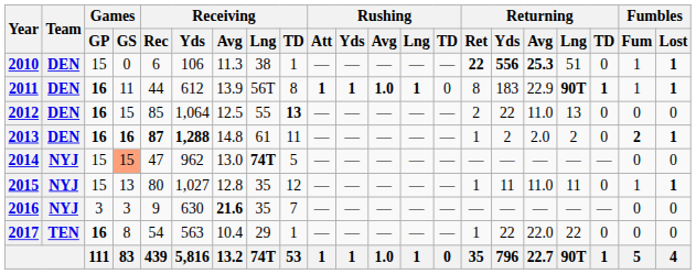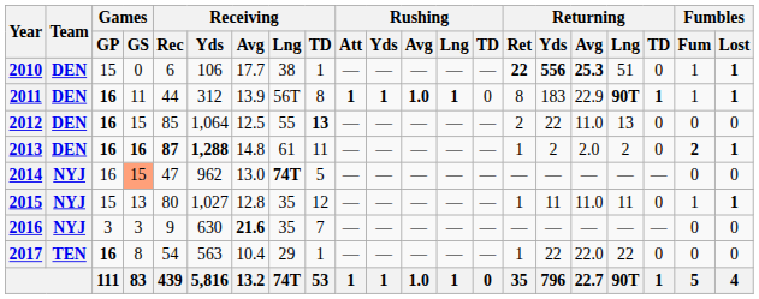 <table class="wikitable" style="text-align: center;">
 <tr>
 <th rowspan="2">Year</th>
 <th rowspan="2">Team</th>
 <th colspan="2">Games</th>
 <th colspan="5">Receiving</th>
 <th colspan="5">Rushing</th>
 <th colspan="5">Returning</th>
 <th colspan="2">Fumbles</th>
 </tr>
 <tr>
 <th>GP</th>
 <th>GS</th>
 <th>Rec</th>
 <th>Yds</th>
 <th>Avg</th>
 <th>Lng</th>
 <th>TD</th>
 <th>Att</th>
 <th>Yds</th>
 <th>Avg</th>
 <th>Lng</th>
 <th>TD</th>
 <th>Ret</th>
 <th>Yds</th>
 <th>Avg</th>
 <th>Lng</th>
 <th>TD</th>
 <th>Fum</th>
 <th>Lost</th>
 </tr>
 <tr>
 <th><a href='#'>2010</a></th>
 <th><a href='#'>DEN</a></th>
 <td>15</td>
 <td>0</td>
 <td>6</td>
 <td>106</td>
-<td>11.3</td>
+<td>17.7</td>
 <td>38</td>
 <td>1</td>
 <td>—</td>
 <td>—</td>
 <td>—</td>
 <td>—</td>
 <td>—</td>
 <td><strong>22</strong></td>
 <td><strong>556</strong></td>
 <td><strong>25.3</strong></td>
 <td>51</td>
 <td>0</td>
 <td>1</td>
 <td><strong>1</strong></td>
 </tr>
 <tr>
 <th><a href='#'>2011</a></th>
 <th><a href='#'>DEN</a></th>
 <td><strong>16</strong></td>
 <td>11</td>
 <td>44</td>
-<td>612</td>
+<td>312</td>
 <td>13.9</td>
 <td>56T</td>
 <td>8</td>
 <td><strong>1</strong></td>
 <td><strong>1</strong></td>
 <td><strong>1.0</strong></td>
 <td><strong>1</strong></td>
 <td>0</td>
 <td>8</td>
 <td>183</td>
 <td>22.9</td>
 <td><strong>90T</strong></td>
 <td><strong>1</strong></td>
 <td>1</td>
 <td><strong>1</strong></td>
 </tr>
 <tr>
 <th><a href='#'>2012</a></th>
 <th><a href='#'>DEN</a></th>
 <td><strong>16</strong></td>
 <td>15</td>
 <td>85</td>
 <td>1,064</td>
 <td>12.5</td>
 <td>55</td>
 <td><strong>13</strong></td>
 <td>—</td>
 <td>—</td>
 <td>—</td>
 <td>—</td>
 <td>—</td>
 <td>2</td>
 <td>22</td>
 <td>11.0</td>
 <td>13</td>
 <td>0</td>
 <td>0</td>
 <td>0</td>
 </tr>
 <tr>
 <th><a href='#'>2013</a></th>
 <th><a href='#'>DEN</a></th>
 <td><strong>16</strong></td>
 <td><strong>16</strong></td>
 <td><strong>87</strong></td>
 <td><strong>1,288</strong></td>
 <td>14.8</td>
 <td>61</td>
 <td>11</td>
 <td>—</td>
 <td>—</td>
 <td>—</td>
 <td>—</td>
 <td>—</td>
 <td>1</td>
 <td>2</td>
 <td>2.0</td>
 <td>2</td>
 <td>0</td>
 <td><strong>2</strong></td>
 <td><strong>1</strong></td>
 </tr>
 <tr>
 <th><a href='#'>2014</a></th>
 <th><a href='#'>NYJ</a></th>
-<td>15</td>
+<td>16</td>
 <td style="background: lightsalmon;">15</td>
 <td>47</td>
 <td>962</td>
 <td>13.0</td>
 <td><strong>74T</strong></td>
 <td>5</td>
 <td>—</td>
 <td>—</td>
 <td>—</td>
 <td>—</td>
 <td>—</td>
 <td>—</td>
 <td>—</td>
 <td>—</td>
 <td>—</td>
 <td>—</td>
 <td>0</td>
 <td>0</td>
 </tr>
 <tr>
 <th><a href='#'>2015</a></th>
 <th><a href='#'>NYJ</a></th>
 <td>15</td>
 <td>13</td>
 <td>80</td>
 <td>1,027</td>
 <td>12.8</td>
 <td>35</td>
 <td>12</td>
 <td>—</td>
 <td>—</td>
 <td>—</td>
 <td>—</td>
 <td>—</td>
 <td>1</td>
 <td>11</td>
 <td>11.0</td>
 <td>11</td>
 <td>0</td>
 <td>1</td>
 <td><strong>1</strong></td>
 </tr>
 <tr>
 <th><a href='#'>2016</a></th>
 <th><a href='#'>NYJ</a></th>
 <td>3</td>
 <td>3</td>
 <td>9</td>
 <td>630</td>
 <td><strong>21.6</strong></td>
 <td>35</td>
 <td>7</td>
 <td>—</td>
 <td>—</td>
 <td>—</td>
 <td>—</td>
 <td>—</td>
 <td>—</td>
 <td>—</td>
 <td>—</td>
 <td>—</td>
 <td>—</td>
 <td>0</td>
 <td>0</td>
 </tr>
 <tr>
 <th><a href='#'>2017</a></th>
 <th><a href='#'>TEN</a></th>
 <td><strong>16</strong></td>
 <td>8</td>
 <td>54</td>
 <td>563</td>
 <td>10.4</td>
 <td>29</td>
 <td>1</td>
 <td>—</td>
 <td>—</td>
 <td>—</td>
 <td>—</td>
 <td>—</td>
 <td>1</td>
 <td>22</td>
 <td>22.0</td>
 <td>22</td>
 <td>0</td>
 <td>0</td>
 <td>0</td>
 </tr>
 <tr>
 <th colspan="2"></th>
 <th>111</th>
 <th>83</th>
 <th>439</th>
 <th>5,816</th>
 <th>13.2</th>
 <th>74T</th>
 <th>53</th>
 <th>1</th>
 <th>1</th>
 <th>1.0</th>
 <th>1</th>
 <th>0</th>
 <th>35</th>
 <th>796</th>
 <th>22.7</th>
 <th>90T</th>
 <th>1</th>
 <th>5</th>
 <th>4</th>
 </tr>
 </table>
